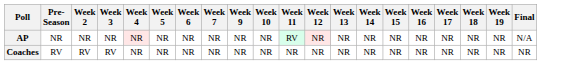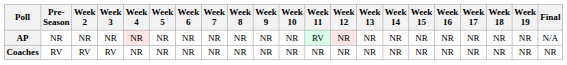 <table class="wikitable" style="white-space:nowrap;font-size:90%">
 <tr>
 <th>Poll</th>
 <th>Pre-<br>Season</th>
 <th>Week<br>2</th>
 <th>Week<br>3</th>
 <th>Week<br>4</th>
 <th>Week<br>5</th>
 <th>Week<br>6</th>
 <th>Week<br>7</th>
+<th>Week<br>8</th>
 <th>Week<br>9</th>
 <th>Week<br>10</th>
 <th>Week<br>11</th>
 <th>Week<br>12</th>
 <th>Week<br>13</th>
 <th>Week<br>14</th>
 <th>Week<br>15</th>
 <th>Week<br>16</th>
 <th>Week<br>17</th>
 <th>Week<br>18</th>
 <th>Week<br>19</th>
 <th>Final</th>
 </tr>
 <tr style="text-align:center;">
 <th>AP</th>
 <td style="background:#FFF;">NR</td>
 <td style="background:#FFF;">NR</td>
 <td style="background:#FFF;">NR</td>
 <td style="background:#FFE6E6;">NR</td>
+<td style="background:#FFF;">NR</td>
 <td style="background:#FFF;">NR</td>
 <td style="background:#FFF;">NR</td>
 <td style="background:#FFF;">NR</td>
 <td style="background:#FFF;">NR</td>
 <td style="background:#FFF;">NR</td>
 <td style="background:#D8FFEB;">RV</td>
 <td style="background:#FFE6E6;">NR</td>
 <td style="background:#FFF;">NR</td>
 <td style="background:#FFF;">NR</td>
 <td style="background:#FFF;">NR</td>
 <td style="background:#FFF;">NR</td>
 <td style="background:#FFF;">NR</td>
 <td style="background:#FFF;">NR</td>
 <td style="background:#FFF;">NR</td>
 <td style="background:#FFF;">N/A</td>
 </tr>
 <tr style="text-align:center;">
 <th>Coaches</th>
 <td style="background:#FFF;">RV</td>
 <td style="background:#FFF;">RV</td>
 <td style="background:#FFF;">RV</td>
 <td style="background:#FFF;">NR</td>
 <td style="background:#FFF;">NR</td>
 <td style="background:#FFF;">NR</td>
 <td style="background:#FFF;">NR</td>
 <td style="background:#FFF;">NR</td>
 <td style="background:#FFF;">NR</td>
 <td style="background:#FFF;">NR</td>
 <td style="background:#FFF;">NR</td>
 <td style="background:#FFF;">NR</td>
 <td style="background:#FFF;">NR</td>
 <td style="background:#FFF;">NR</td>
 <td style="background:#FFF;">NR</td>
 <td style="background:#FFF;">NR</td>
 <td style="background:#FFF;">NR</td>
 <td style="background:#FFF;">NR</td>
 <td style="background:#FFF;">NR</td>
+<td style="background:#FFF;">NR</td>
 </tr>
 </table>
